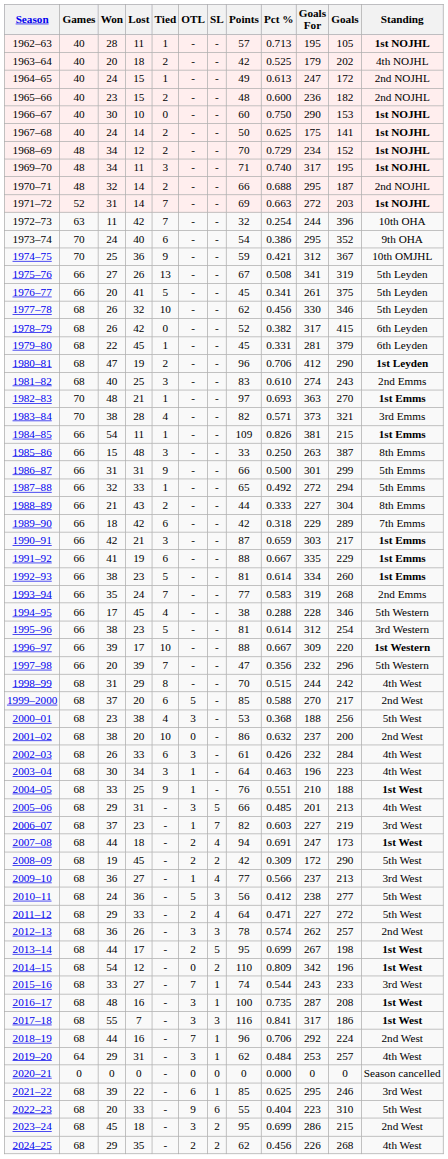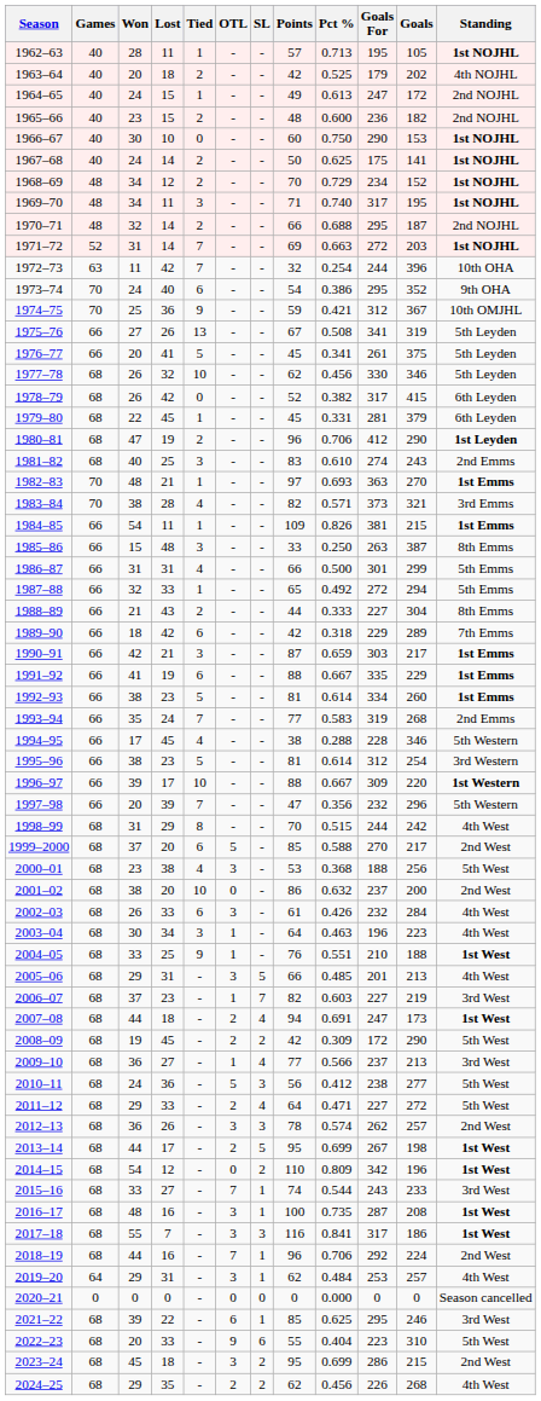 <table class="wikitable" style="text-align:center">
 <tr style="background:#ccccff;">
 <th><a href='#'>Season</a></th>
 <th>Games</th>
 <th>Won</th>
 <th>Lost</th>
 <th>Tied</th>
 <th>OTL</th>
 <th>SL</th>
 <th>Points</th>
 <th>Pct %</th>
 <th>Goals<br>For</th>
 <th>Goals<br></th>
 <th>Standing</th>
 </tr>
 <tr style="background:#ffeeee;">
 <td>1962–63</td>
 <td>40</td>
 <td>28</td>
 <td>11</td>
 <td>1</td>
 <td>-</td>
 <td>-</td>
 <td>57</td>
 <td>0.713</td>
 <td>195</td>
 <td>105</td>
 <td><strong>1st NOJHL</strong></td>
 </tr>
 <tr style="background:#ffeeee;">
 <td>1963–64</td>
 <td>40</td>
 <td>20</td>
 <td>18</td>
 <td>2</td>
 <td>-</td>
 <td>-</td>
 <td>42</td>
 <td>0.525</td>
 <td>179</td>
 <td>202</td>
 <td>4th NOJHL</td>
 </tr>
 <tr style="background:#ffeeee;">
 <td>1964–65</td>
 <td>40</td>
 <td>24</td>
 <td>15</td>
 <td>1</td>
 <td>-</td>
 <td>-</td>
 <td>49</td>
 <td>0.613</td>
 <td>247</td>
 <td>172</td>
 <td>2nd NOJHL</td>
 </tr>
 <tr style="background:#ffeeee;">
 <td>1965–66</td>
 <td>40</td>
 <td>23</td>
 <td>15</td>
 <td>2</td>
 <td>-</td>
 <td>-</td>
 <td>48</td>
 <td>0.600</td>
 <td>236</td>
 <td>182</td>
 <td>2nd NOJHL</td>
 </tr>
 <tr style="background:#ffeeee;">
 <td>1966–67</td>
 <td>40</td>
 <td>30</td>
 <td>10</td>
 <td>0</td>
 <td>-</td>
 <td>-</td>
 <td>60</td>
 <td>0.750</td>
 <td>290</td>
 <td>153</td>
 <td><strong>1st NOJHL</strong></td>
 </tr>
 <tr style="background:#ffeeee;">
 <td>1967–68</td>
 <td>40</td>
 <td>24</td>
 <td>14</td>
 <td>2</td>
 <td>-</td>
 <td>-</td>
 <td>50</td>
 <td>0.625</td>
 <td>175</td>
 <td>141</td>
 <td><strong>1st NOJHL</strong></td>
 </tr>
 <tr style="background:#ffeeee;">
 <td>1968–69</td>
 <td>48</td>
 <td>34</td>
 <td>12</td>
 <td>2</td>
 <td>-</td>
 <td>-</td>
 <td>70</td>
 <td>0.729</td>
 <td>234</td>
 <td>152</td>
 <td><strong>1st NOJHL</strong></td>
 </tr>
 <tr style="background:#ffeeee;">
 <td>1969–70</td>
 <td>48</td>
 <td>34</td>
 <td>11</td>
 <td>3</td>
 <td>-</td>
 <td>-</td>
 <td>71</td>
 <td>0.740</td>
 <td>317</td>
 <td>195</td>
 <td><strong>1st NOJHL</strong></td>
 </tr>
 <tr style="background:#ffeeee;">
 <td>1970–71</td>
 <td>48</td>
 <td>32</td>
 <td>14</td>
 <td>2</td>
 <td>-</td>
 <td>-</td>
 <td>66</td>
 <td>0.688</td>
 <td>295</td>
 <td>187</td>
 <td>2nd NOJHL</td>
 </tr>
 <tr style="background:#ffeeee;">
 <td>1971–72</td>
 <td>52</td>
 <td>31</td>
 <td>14</td>
 <td>7</td>
 <td>-</td>
 <td>-</td>
 <td>69</td>
 <td>0.663</td>
 <td>272</td>
 <td>203</td>
 <td><strong>1st NOJHL</strong></td>
 </tr>
 <tr>
 <td>1972–73</td>
 <td>63</td>
 <td>11</td>
 <td>42</td>
 <td>7</td>
 <td>-</td>
 <td>-</td>
 <td>32</td>
 <td>0.254</td>
 <td>244</td>
 <td>396</td>
 <td>10th OHA</td>
 </tr>
 <tr>
 <td>1973–74</td>
 <td>70</td>
 <td>24</td>
 <td>40</td>
 <td>6</td>
 <td>-</td>
 <td>-</td>
 <td>54</td>
 <td>0.386</td>
 <td>295</td>
 <td>352</td>
 <td>9th OHA</td>
 </tr>
 <tr>
 <td><a href='#'>1974–75</a></td>
 <td>70</td>
 <td>25</td>
 <td>36</td>
 <td>9</td>
 <td>-</td>
 <td>-</td>
 <td>59</td>
 <td>0.421</td>
 <td>312</td>
 <td>367</td>
 <td>10th OMJHL</td>
 </tr>
 <tr>
 <td><a href='#'>1975–76</a></td>
 <td>66</td>
 <td>27</td>
 <td>26</td>
 <td>13</td>
 <td>-</td>
 <td>-</td>
 <td>67</td>
 <td>0.508</td>
 <td>341</td>
 <td>319</td>
 <td>5th Leyden</td>
 </tr>
 <tr>
 <td><a href='#'>1976–77</a></td>
 <td>66</td>
 <td>20</td>
 <td>41</td>
 <td>5</td>
 <td>-</td>
 <td>-</td>
 <td>45</td>
 <td>0.341</td>
 <td>261</td>
 <td>375</td>
 <td>5th Leyden</td>
 </tr>
 <tr>
 <td><a href='#'>1977–78</a></td>
 <td>68</td>
 <td>26</td>
 <td>32</td>
 <td>10</td>
 <td>-</td>
 <td>-</td>
 <td>62</td>
 <td>0.456</td>
 <td>330</td>
 <td>346</td>
 <td>5th Leyden</td>
 </tr>
 <tr>
 <td><a href='#'>1978–79</a></td>
 <td>68</td>
 <td>26</td>
 <td>42</td>
 <td>0</td>
 <td>-</td>
 <td>-</td>
 <td>52</td>
 <td>0.382</td>
 <td>317</td>
 <td>415</td>
 <td>6th Leyden</td>
 </tr>
 <tr>
 <td><a href='#'>1979–80</a></td>
 <td>68</td>
 <td>22</td>
 <td>45</td>
 <td>1</td>
 <td>-</td>
 <td>-</td>
 <td>45</td>
 <td>0.331</td>
 <td>281</td>
 <td>379</td>
 <td>6th Leyden</td>
 </tr>
 <tr>
 <td><a href='#'>1980–81</a></td>
 <td>68</td>
 <td>47</td>
 <td>19</td>
 <td>2</td>
 <td>-</td>
 <td>-</td>
 <td>96</td>
 <td>0.706</td>
 <td>412</td>
 <td>290</td>
 <td><strong>1st Leyden</strong></td>
 </tr>
 <tr>
 <td><a href='#'>1981–82</a></td>
 <td>68</td>
 <td>40</td>
 <td>25</td>
 <td>3</td>
 <td>-</td>
 <td>-</td>
 <td>83</td>
 <td>0.610</td>
 <td>274</td>
 <td>243</td>
 <td>2nd Emms</td>
 </tr>
 <tr>
 <td><a href='#'>1982–83</a></td>
 <td>70</td>
 <td>48</td>
 <td>21</td>
 <td>1</td>
 <td>-</td>
 <td>-</td>
 <td>97</td>
 <td>0.693</td>
 <td>363</td>
 <td>270</td>
 <td><strong>1st Emms</strong></td>
 </tr>
 <tr>
 <td><a href='#'>1983–84</a></td>
 <td>70</td>
 <td>38</td>
 <td>28</td>
 <td>4</td>
 <td>-</td>
 <td>-</td>
 <td>82</td>
 <td>0.571</td>
 <td>373</td>
 <td>321</td>
 <td>3rd Emms</td>
 </tr>
 <tr>
 <td><a href='#'>1984–85</a></td>
 <td>66</td>
 <td>54</td>
 <td>11</td>
 <td>1</td>
 <td>-</td>
 <td>-</td>
 <td>109</td>
 <td>0.826</td>
 <td>381</td>
 <td>215</td>
 <td><strong>1st Emms</strong></td>
 </tr>
 <tr>
 <td><a href='#'>1985–86</a></td>
 <td>66</td>
 <td>15</td>
 <td>48</td>
 <td>3</td>
 <td>-</td>
 <td>-</td>
 <td>33</td>
 <td>0.250</td>
 <td>263</td>
 <td>387</td>
 <td>8th Emms</td>
 </tr>
 <tr>
 <td><a href='#'>1986–87</a></td>
 <td>66</td>
 <td>31</td>
 <td>31</td>
-<td>9</td>
+<td>4</td>
 <td>-</td>
 <td>-</td>
 <td>66</td>
 <td>0.500</td>
 <td>301</td>
 <td>299</td>
 <td>5th Emms</td>
 </tr>
 <tr>
 <td><a href='#'>1987–88</a></td>
 <td>66</td>
 <td>32</td>
 <td>33</td>
 <td>1</td>
 <td>-</td>
 <td>-</td>
 <td>65</td>
 <td>0.492</td>
 <td>272</td>
 <td>294</td>
 <td>5th Emms</td>
 </tr>
 <tr>
 <td><a href='#'>1988–89</a></td>
 <td>66</td>
 <td>21</td>
 <td>43</td>
 <td>2</td>
 <td>-</td>
 <td>-</td>
 <td>44</td>
 <td>0.333</td>
 <td>227</td>
 <td>304</td>
 <td>8th Emms</td>
 </tr>
 <tr>
 <td><a href='#'>1989–90</a></td>
 <td>66</td>
 <td>18</td>
 <td>42</td>
 <td>6</td>
 <td>-</td>
 <td>-</td>
 <td>42</td>
 <td>0.318</td>
 <td>229</td>
 <td>289</td>
 <td>7th Emms</td>
 </tr>
 <tr>
 <td><a href='#'>1990–91</a></td>
 <td>66</td>
 <td>42</td>
 <td>21</td>
 <td>3</td>
 <td>-</td>
 <td>-</td>
 <td>87</td>
 <td>0.659</td>
 <td>303</td>
 <td>217</td>
 <td><strong>1st Emms</strong></td>
 </tr>
 <tr>
 <td><a href='#'>1991–92</a></td>
 <td>66</td>
 <td>41</td>
 <td>19</td>
 <td>6</td>
 <td>-</td>
 <td>-</td>
 <td>88</td>
 <td>0.667</td>
 <td>335</td>
 <td>229</td>
 <td><strong>1st Emms</strong></td>
 </tr>
 <tr>
 <td><a href='#'>1992–93</a></td>
 <td>66</td>
 <td>38</td>
 <td>23</td>
 <td>5</td>
 <td>-</td>
 <td>-</td>
 <td>81</td>
 <td>0.614</td>
 <td>334</td>
 <td>260</td>
 <td><strong>1st Emms</strong></td>
 </tr>
 <tr>
 <td><a href='#'>1993–94</a></td>
 <td>66</td>
 <td>35</td>
 <td>24</td>
 <td>7</td>
 <td>-</td>
 <td>-</td>
 <td>77</td>
 <td>0.583</td>
 <td>319</td>
 <td>268</td>
 <td>2nd Emms</td>
 </tr>
 <tr>
 <td><a href='#'>1994–95</a></td>
 <td>66</td>
 <td>17</td>
 <td>45</td>
 <td>4</td>
 <td>-</td>
 <td>-</td>
 <td>38</td>
 <td>0.288</td>
 <td>228</td>
 <td>346</td>
 <td>5th Western</td>
 </tr>
 <tr>
 <td><a href='#'>1995–96</a></td>
 <td>66</td>
 <td>38</td>
 <td>23</td>
 <td>5</td>
 <td>-</td>
 <td>-</td>
 <td>81</td>
 <td>0.614</td>
 <td>312</td>
 <td>254</td>
 <td>3rd Western</td>
 </tr>
 <tr>
 <td><a href='#'>1996–97</a></td>
 <td>66</td>
 <td>39</td>
 <td>17</td>
 <td>10</td>
 <td>-</td>
 <td>-</td>
 <td>88</td>
 <td>0.667</td>
 <td>309</td>
 <td>220</td>
 <td><strong>1st Western</strong></td>
 </tr>
 <tr>
 <td><a href='#'>1997–98</a></td>
 <td>66</td>
 <td>20</td>
 <td>39</td>
 <td>7</td>
 <td>-</td>
 <td>-</td>
 <td>47</td>
 <td>0.356</td>
 <td>232</td>
 <td>296</td>
 <td>5th Western</td>
 </tr>
 <tr>
 <td><a href='#'>1998–99</a></td>
 <td>68</td>
 <td>31</td>
 <td>29</td>
 <td>8</td>
 <td>-</td>
 <td>-</td>
 <td>70</td>
 <td>0.515</td>
 <td>244</td>
 <td>242</td>
 <td>4th West</td>
 </tr>
 <tr>
 <td><a href='#'>1999–2000</a></td>
 <td>68</td>
 <td>37</td>
 <td>20</td>
 <td>6</td>
 <td>5</td>
 <td>-</td>
 <td>85</td>
 <td>0.588</td>
 <td>270</td>
 <td>217</td>
 <td>2nd West</td>
 </tr>
 <tr>
 <td><a href='#'>2000–01</a></td>
 <td>68</td>
 <td>23</td>
 <td>38</td>
 <td>4</td>
 <td>3</td>
 <td>-</td>
 <td>53</td>
 <td>0.368</td>
 <td>188</td>
 <td>256</td>
 <td>5th West</td>
 </tr>
 <tr>
 <td><a href='#'>2001–02</a></td>
 <td>68</td>
 <td>38</td>
 <td>20</td>
 <td>10</td>
 <td>0</td>
 <td>-</td>
 <td>86</td>
 <td>0.632</td>
 <td>237</td>
 <td>200</td>
 <td>2nd West</td>
 </tr>
 <tr>
 <td><a href='#'>2002–03</a></td>
 <td>68</td>
 <td>26</td>
 <td>33</td>
 <td>6</td>
 <td>3</td>
 <td>-</td>
 <td>61</td>
 <td>0.426</td>
 <td>232</td>
 <td>284</td>
 <td>4th West</td>
 </tr>
 <tr>
 <td><a href='#'>2003–04</a></td>
 <td>68</td>
 <td>30</td>
 <td>34</td>
 <td>3</td>
 <td>1</td>
 <td>-</td>
 <td>64</td>
 <td>0.463</td>
 <td>196</td>
 <td>223</td>
 <td>4th West</td>
 </tr>
 <tr>
 <td><a href='#'>2004–05</a></td>
 <td>68</td>
 <td>33</td>
 <td>25</td>
 <td>9</td>
 <td>1</td>
 <td>-</td>
 <td>76</td>
 <td>0.551</td>
 <td>210</td>
 <td>188</td>
 <td><strong>1st West</strong></td>
 </tr>
 <tr>
 <td><a href='#'>2005–06</a></td>
 <td>68</td>
 <td>29</td>
 <td>31</td>
 <td>-</td>
 <td>3</td>
 <td>5</td>
 <td>66</td>
 <td>0.485</td>
 <td>201</td>
 <td>213</td>
 <td>4th West</td>
 </tr>
 <tr>
 <td><a href='#'>2006–07</a></td>
 <td>68</td>
 <td>37</td>
 <td>23</td>
 <td>-</td>
 <td>1</td>
 <td>7</td>
 <td>82</td>
 <td>0.603</td>
 <td>227</td>
 <td>219</td>
 <td>3rd West</td>
 </tr>
 <tr>
 <td><a href='#'>2007–08</a></td>
 <td>68</td>
 <td>44</td>
 <td>18</td>
 <td>-</td>
 <td>2</td>
 <td>4</td>
 <td>94</td>
 <td>0.691</td>
 <td>247</td>
 <td>173</td>
 <td><strong>1st West</strong></td>
 </tr>
 <tr>
 <td><a href='#'>2008–09</a></td>
 <td>68</td>
 <td>19</td>
 <td>45</td>
 <td>-</td>
 <td>2</td>
 <td>2</td>
 <td>42</td>
 <td>0.309</td>
 <td>172</td>
 <td>290</td>
 <td>5th West</td>
 </tr>
 <tr>
 <td><a href='#'>2009–10</a></td>
 <td>68</td>
 <td>36</td>
 <td>27</td>
 <td>-</td>
 <td>1</td>
 <td>4</td>
 <td>77</td>
 <td>0.566</td>
 <td>237</td>
 <td>213</td>
 <td>3rd West</td>
 </tr>
 <tr>
 <td><a href='#'>2010–11</a></td>
 <td>68</td>
 <td>24</td>
 <td>36</td>
 <td>-</td>
 <td>5</td>
 <td>3</td>
 <td>56</td>
 <td>0.412</td>
 <td>238</td>
 <td>277</td>
 <td>5th West</td>
 </tr>
 <tr>
 <td><a href='#'>2011–12</a></td>
 <td>68</td>
 <td>29</td>
 <td>33</td>
 <td>-</td>
 <td>2</td>
 <td>4</td>
 <td>64</td>
 <td>0.471</td>
 <td>227</td>
 <td>272</td>
 <td>5th West</td>
 </tr>
 <tr>
 <td><a href='#'>2012–13</a></td>
 <td>68</td>
 <td>36</td>
 <td>26</td>
 <td>-</td>
 <td>3</td>
 <td>3</td>
 <td>78</td>
 <td>0.574</td>
 <td>262</td>
 <td>257</td>
 <td>2nd West</td>
 </tr>
 <tr>
 <td><a href='#'>2013–14</a></td>
 <td>68</td>
 <td>44</td>
 <td>17</td>
 <td>-</td>
 <td>2</td>
 <td>5</td>
 <td>95</td>
 <td>0.699</td>
 <td>267</td>
 <td>198</td>
 <td><strong>1st West</strong></td>
 </tr>
 <tr>
 <td><a href='#'>2014–15</a></td>
 <td>68</td>
 <td>54</td>
 <td>12</td>
 <td>-</td>
 <td>0</td>
 <td>2</td>
 <td>110</td>
 <td>0.809</td>
 <td>342</td>
 <td>196</td>
 <td><strong>1st West</strong></td>
 </tr>
 <tr>
 <td><a href='#'>2015–16</a></td>
 <td>68</td>
 <td>33</td>
 <td>27</td>
 <td>-</td>
 <td>7</td>
 <td>1</td>
 <td>74</td>
 <td>0.544</td>
 <td>243</td>
 <td>233</td>
 <td>3rd West</td>
 </tr>
 <tr>
 <td><a href='#'>2016–17</a></td>
 <td>68</td>
 <td>48</td>
 <td>16</td>
 <td>-</td>
 <td>3</td>
 <td>1</td>
 <td>100</td>
 <td>0.735</td>
 <td>287</td>
 <td>208</td>
 <td><strong>1st West</strong></td>
 </tr>
 <tr>
 <td><a href='#'>2017–18</a></td>
 <td>68</td>
 <td>55</td>
 <td>7</td>
 <td>-</td>
 <td>3</td>
 <td>3</td>
 <td>116</td>
 <td>0.841</td>
 <td>317</td>
 <td>186</td>
 <td><strong>1st West</strong></td>
 </tr>
 <tr>
 <td><a href='#'>2018–19</a></td>
 <td>68</td>
 <td>44</td>
 <td>16</td>
 <td>-</td>
 <td>7</td>
 <td>1</td>
 <td>96</td>
 <td>0.706</td>
 <td>292</td>
 <td>224</td>
 <td>2nd West</td>
 </tr>
 <tr>
 <td><a href='#'>2019–20</a></td>
 <td>64</td>
 <td>29</td>
 <td>31</td>
 <td>-</td>
 <td>3</td>
 <td>1</td>
 <td>62</td>
 <td>0.484</td>
 <td>253</td>
 <td>257</td>
 <td>4th West</td>
 </tr>
 <tr>
 <td><a href='#'>2020–21</a></td>
 <td>0</td>
 <td>0</td>
 <td>0</td>
 <td>-</td>
 <td>0</td>
 <td>0</td>
 <td>0</td>
 <td>0.000</td>
 <td>0</td>
 <td>0</td>
 <td>Season cancelled</td>
 </tr>
 <tr>
 <td><a href='#'>2021–22</a></td>
 <td>68</td>
 <td>39</td>
 <td>22</td>
 <td>-</td>
 <td>6</td>
 <td>1</td>
 <td>85</td>
 <td>0.625</td>
 <td>295</td>
 <td>246</td>
 <td>3rd West</td>
 </tr>
 <tr>
 <td><a href='#'>2022–23</a></td>
 <td>68</td>
 <td>20</td>
 <td>33</td>
 <td>-</td>
 <td>9</td>
 <td>6</td>
 <td>55</td>
 <td>0.404</td>
 <td>223</td>
 <td>310</td>
 <td>5th West</td>
 </tr>
 <tr>
 <td><a href='#'>2023–24</a></td>
 <td>68</td>
 <td>45</td>
 <td>18</td>
 <td>-</td>
 <td>3</td>
 <td>2</td>
 <td>95</td>
 <td>0.699</td>
 <td>286</td>
 <td>215</td>
 <td>2nd West</td>
 </tr>
 <tr>
 <td><a href='#'>2024–25</a></td>
 <td>68</td>
 <td>29</td>
 <td>35</td>
 <td>-</td>
 <td>2</td>
 <td>2</td>
 <td>62</td>
 <td>0.456</td>
 <td>226</td>
 <td>268</td>
 <td>4th West</td>
 </tr>
 </table>
